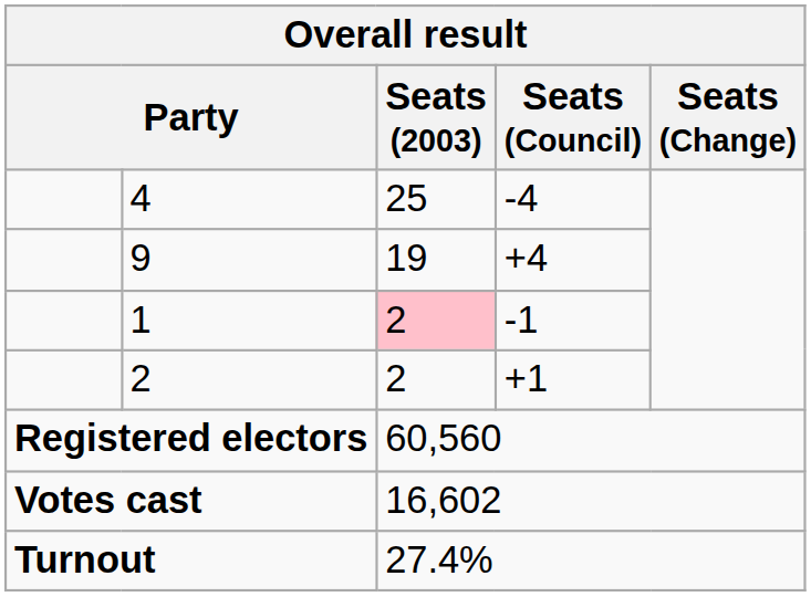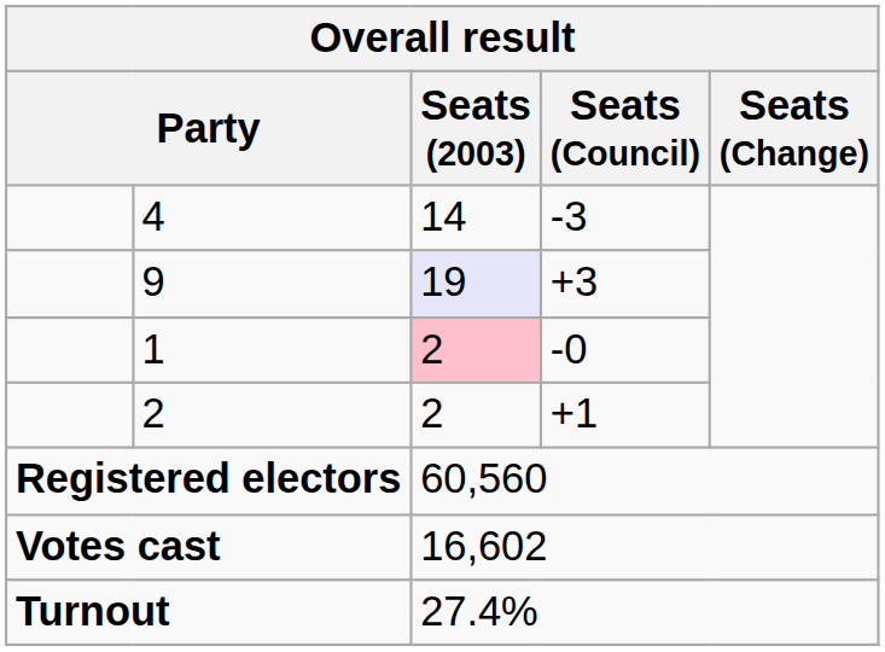 <table class="wikitable" border="1">
 <tr>
 <th colspan="5">Overall result</th>
 </tr>
 <tr>
 <th colspan="2">Party</th>
 <th>Seats<br><small>(2003)</small></th>
 <th>Seats<br><small>(Council)</small></th>
 <th>Seats<br><small>(Change)</small></th>
 </tr>
 <tr>
 <td></td>
 <td>4</td>
-<td>25</td>
-<td>-4</td>
+<td>14</td>
+<td>-3</td>
 </tr>
 <tr>
 <td></td>
 <td>9</td>
-<td>19</td>
-<td>+4</td>
+<td style="background: lavender;">19</td>
+<td>+3</td>
 </tr>
 <tr>
 <td></td>
 <td>1</td>
 <td style="background: pink;">2</td>
-<td>-1</td>
+<td>-0</td>
 </tr>
 <tr>
 <td></td>
 <td>2</td>
 <td>2</td>
 <td>+1</td>
 </tr>
 <tr>
 <td colspan="2"><strong>Registered electors</strong></td>
 <td colspan="3">60,560</td>
 </tr>
 <tr>
 <td colspan="2"><strong>Votes cast</strong></td>
 <td colspan="3">16,602</td>
 </tr>
 <tr>
 <td colspan="2"><strong>Turnout</strong></td>
 <td colspan="3">27.4%</td>
 </tr>
 </table>
